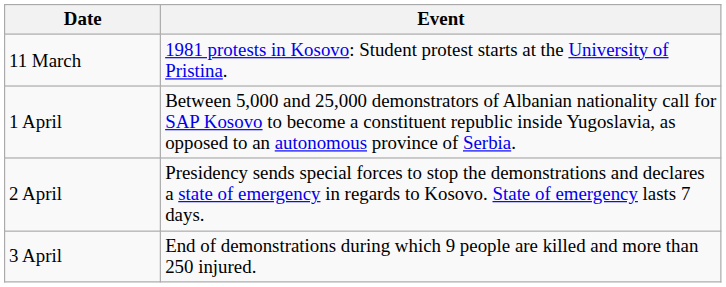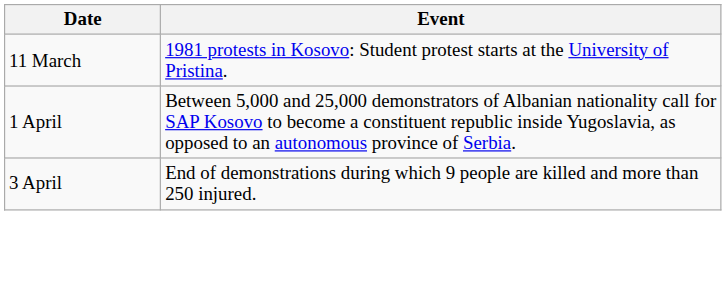 <table class="wikitable">
 <tr>
 <th width="125">Date</th>
 <th>Event</th>
 </tr>
 <tr>
 <td>11 March</td>
 <td><a href='#'>1981 protests in Kosovo</a>: Student protest starts at the <a href='#'>University of Pristina</a>.</td>
 </tr>
 <tr>
 <td>1 April</td>
 <td>Between 5,000 and 25,000 demonstrators of Albanian nationality call for <a href='#'>SAP Kosovo</a> to become a constituent republic inside Yugoslavia, as opposed to an <a href='#'>autonomous</a> province of <a href='#'>Serbia</a>.</td>
 </tr>
 <tr>
-<td>2 April</td>
-<td>Presidency sends special forces to stop the demonstrations and declares a <a href='#'>state of emergency</a> in regards to Kosovo. <a href='#'>State of emergency</a> lasts 7 days.</td>
-</tr>
-<tr>
 <td>3 April</td>
 <td>End of demonstrations during which 9 people are killed and more than 250 injured.</td>
 </tr>
 </table>
